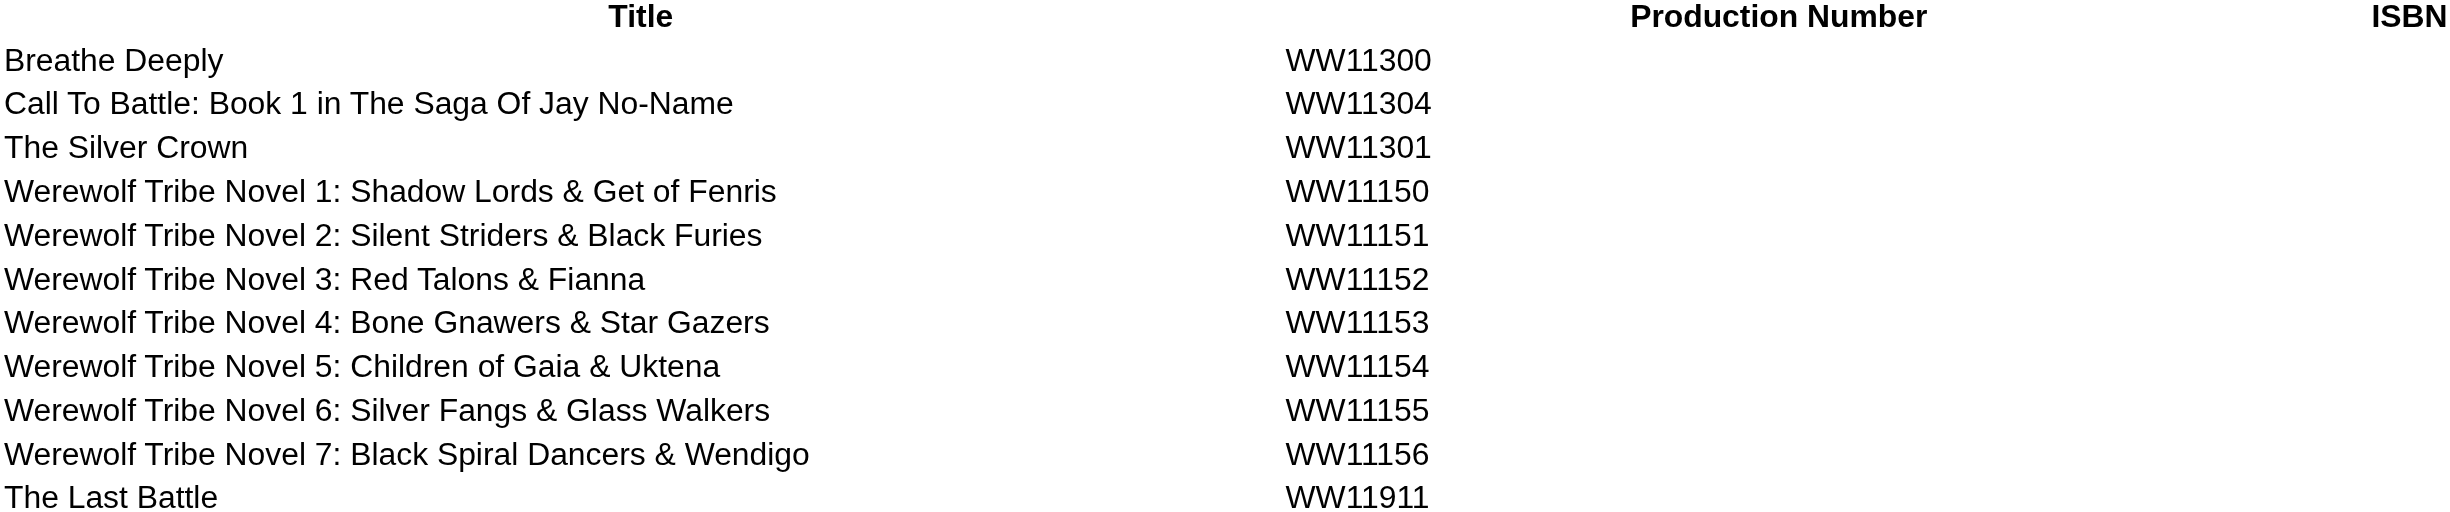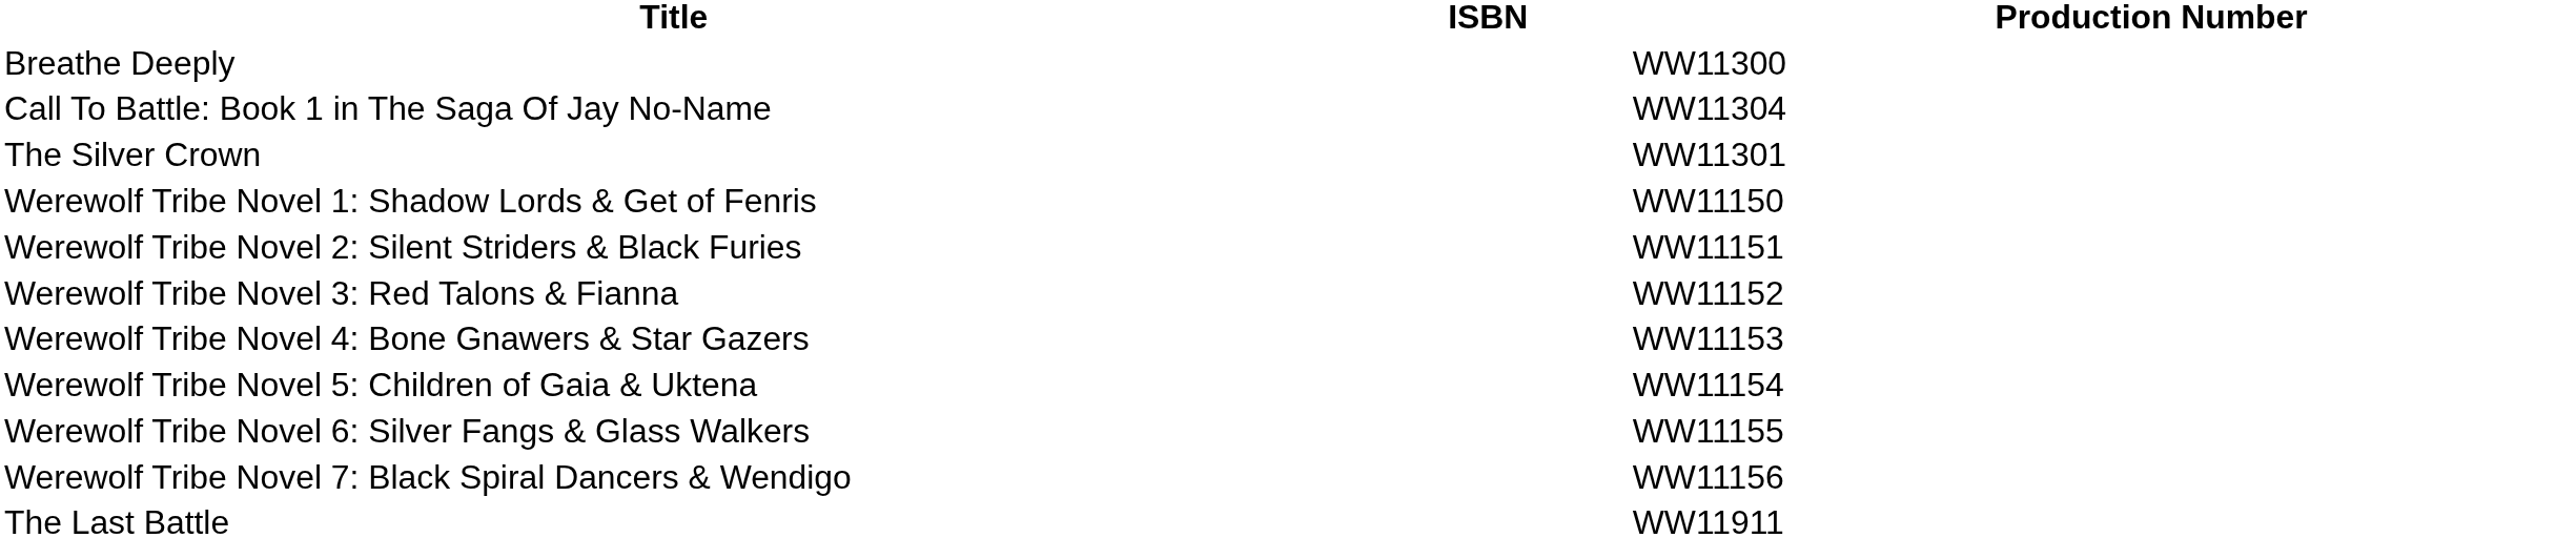 <table style="width:80em;">
 <tr>
 <th style="width:40em;">Title</th>
+<th>ISBN</th>
 <th>Production Number</th>
-<th>ISBN</th>
 </tr>
 <tr>
 <td>Breathe Deeply</td>
+<td></td>
 <td>WW11300</td>
-<td></td>
 </tr>
 <tr>
 <td>Call To Battle: Book 1 in The Saga Of Jay No-Name</td>
+<td></td>
 <td>WW11304</td>
-<td></td>
 </tr>
 <tr>
 <td>The Silver Crown</td>
+<td></td>
 <td>WW11301</td>
-<td></td>
 </tr>
 <tr>
 <td>Werewolf Tribe Novel 1: Shadow Lords & Get of Fenris</td>
+<td></td>
 <td>WW11150</td>
-<td></td>
 </tr>
 <tr>
 <td>Werewolf Tribe Novel 2: Silent Striders & Black Furies</td>
+<td></td>
 <td>WW11151</td>
-<td></td>
 </tr>
 <tr>
 <td>Werewolf Tribe Novel 3: Red Talons & Fianna</td>
+<td></td>
 <td>WW11152</td>
-<td></td>
 </tr>
 <tr>
 <td>Werewolf Tribe Novel 4: Bone Gnawers & Star Gazers</td>
+<td></td>
 <td>WW11153</td>
-<td></td>
 </tr>
 <tr>
 <td>Werewolf Tribe Novel 5: Children of Gaia & Uktena</td>
+<td></td>
 <td>WW11154</td>
-<td></td>
 </tr>
 <tr>
 <td>Werewolf Tribe Novel 6: Silver Fangs & Glass Walkers</td>
+<td></td>
 <td>WW11155</td>
-<td></td>
 </tr>
 <tr>
 <td>Werewolf Tribe Novel 7: Black Spiral Dancers & Wendigo</td>
+<td></td>
 <td>WW11156</td>
-<td></td>
 </tr>
 <tr>
 <td>The Last Battle</td>
+<td></td>
 <td>WW11911</td>
-<td></td>
 </tr>
 </table>
